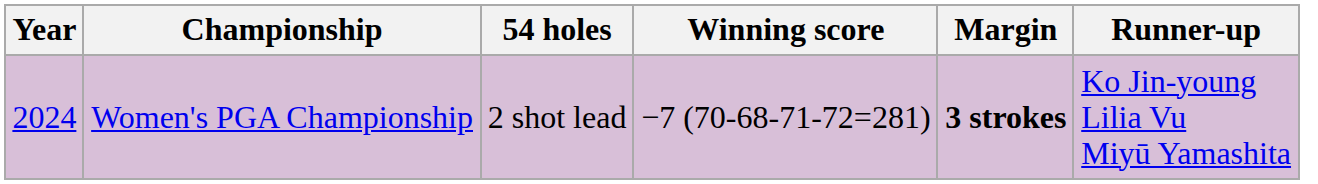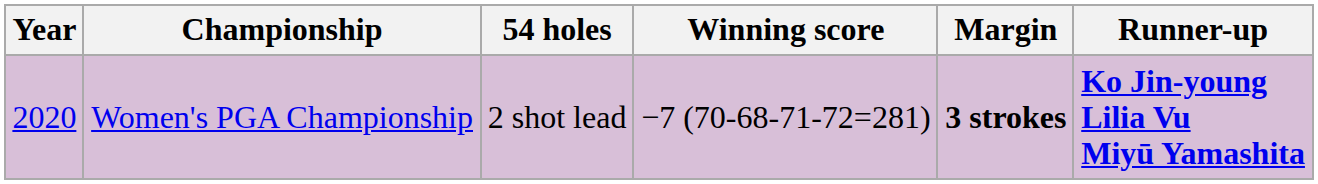 <table class="wikitable">
 <tr>
 <th>Year</th>
 <th>Championship</th>
 <th>54 holes</th>
 <th>Winning score</th>
 <th>Margin</th>
 <th>Runner-up</th>
 </tr>
 <tr style="background:#D8BFD8;">
-<td><a href='#'>2024</a></td>
+<td><a href='#'>2020</a></td>
 <td><a href='#'>Women's PGA Championship</a></td>
 <td>2 shot lead</td>
 <td>−7 (70-68-71-72=281)</td>
 <td><strong>3 strokes</strong></td>
-<td> <a href='#'>Ko Jin-young</a><br> <a href='#'>Lilia Vu</a><br> <a href='#'>Miyū Yamashita</a></td>
+<td><strong> <a href='#'>Ko Jin-young</a><br> <a href='#'>Lilia Vu</a><br> <a href='#'>Miyū Yamashita</a></strong></td>
 </tr>
 </table>
